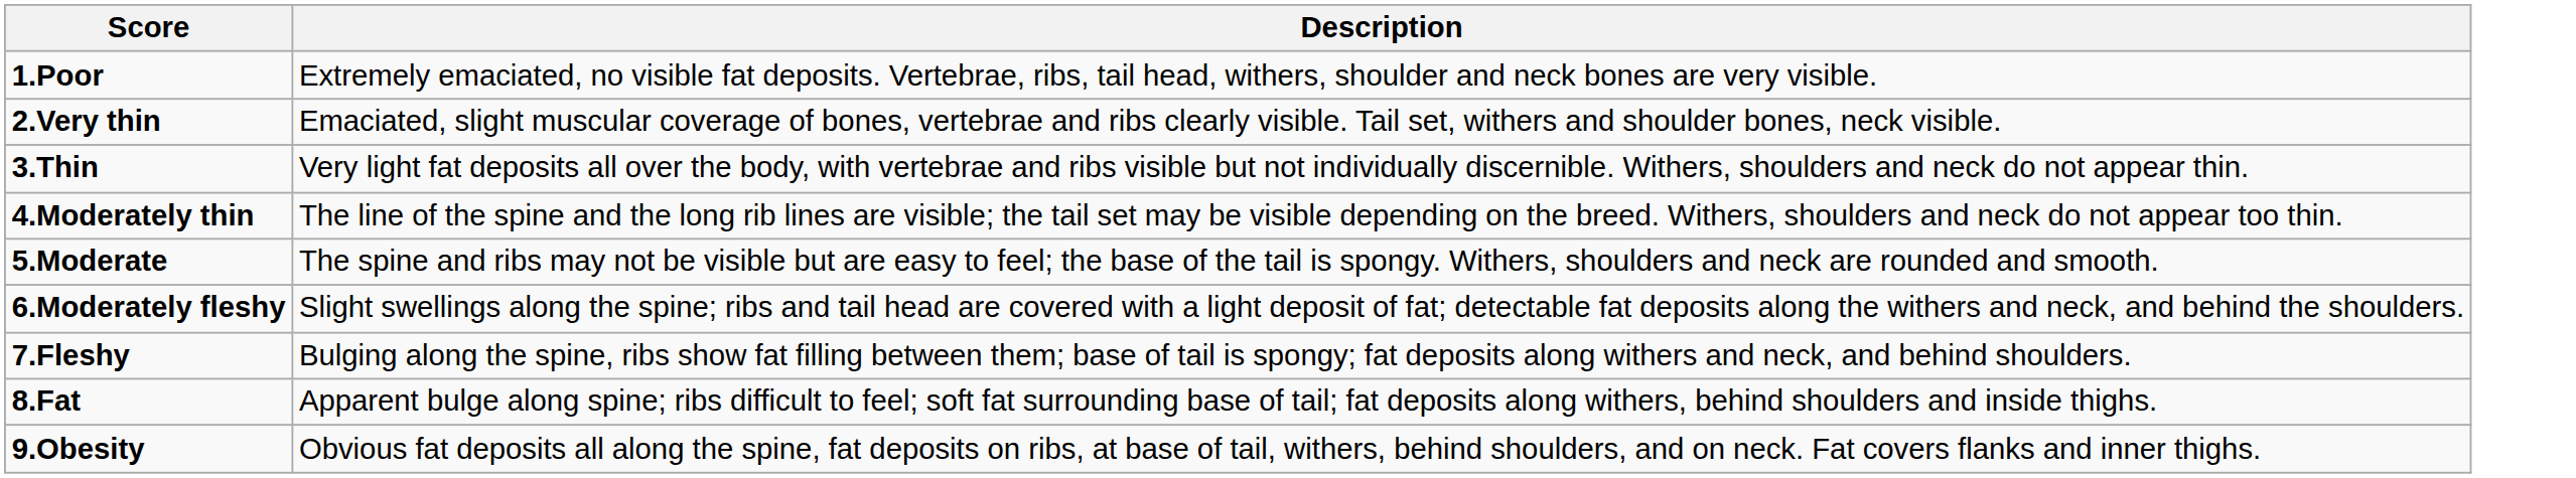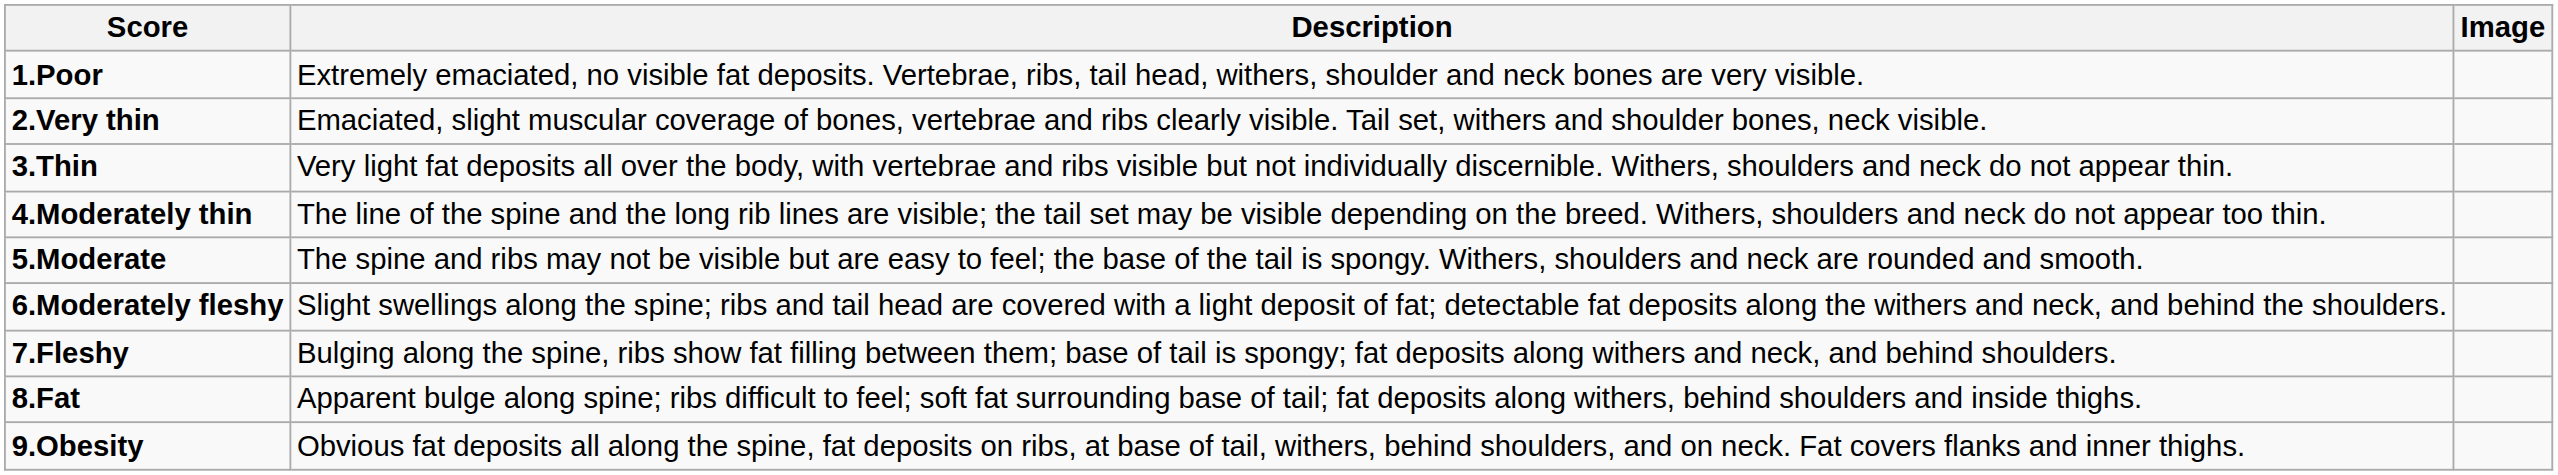 <table class="wikitable">
 <tr>
 <th>Score</th>
 <th>Description</th>
+<th>Image</th>
 </tr>
 <tr>
 <td><strong>1.Poor</strong></td>
 <td>Extremely emaciated, no visible fat deposits. Vertebrae, ribs, tail head, withers, shoulder and neck bones are very visible.</td>
+<td></td>
 </tr>
 <tr>
 <td><strong>2.Very thin</strong></td>
 <td>Emaciated, slight muscular coverage of bones, vertebrae and ribs clearly visible. Tail set, withers and shoulder bones, neck visible.</td>
+<td></td>
 </tr>
 <tr>
 <td><strong>3.Thin</strong></td>
 <td>Very light fat deposits all over the body, with vertebrae and ribs visible but not individually discernible. Withers, shoulders and neck do not appear thin.</td>
+<td></td>
 </tr>
 <tr>
 <td><strong>4.Moderately thin</strong></td>
 <td>The line of the spine and the long rib lines are visible; the tail set may be visible depending on the breed. Withers, shoulders and neck do not appear too thin.</td>
+<td></td>
 </tr>
 <tr>
 <td><strong>5.Moderate</strong></td>
 <td>The spine and ribs may not be visible but are easy to feel; the base of the tail is spongy. Withers, shoulders and neck are rounded and smooth.</td>
+<td></td>
 </tr>
 <tr>
 <td><strong>6.Moderately fleshy</strong></td>
 <td>Slight swellings along the spine; ribs and tail head are covered with a light deposit of fat; detectable fat deposits along the withers and neck, and behind the shoulders.</td>
+<td></td>
 </tr>
 <tr>
 <td><strong>7.Fleshy</strong></td>
 <td>Bulging along the spine, ribs show fat filling between them; base of tail is spongy; fat deposits along withers and neck, and behind shoulders.</td>
+<td></td>
 </tr>
 <tr>
 <td><strong>8.Fat</strong></td>
 <td>Apparent bulge along spine; ribs difficult to feel; soft fat surrounding base of tail; fat deposits along withers, behind shoulders and inside thighs.</td>
+<td></td>
 </tr>
 <tr>
 <td><strong>9.Obesity</strong></td>
 <td>Obvious fat deposits all along the spine, fat deposits on ribs, at base of tail, withers, behind shoulders, and on neck. Fat covers flanks and inner thighs.</td>
+<td></td>
 </tr>
 </table>
